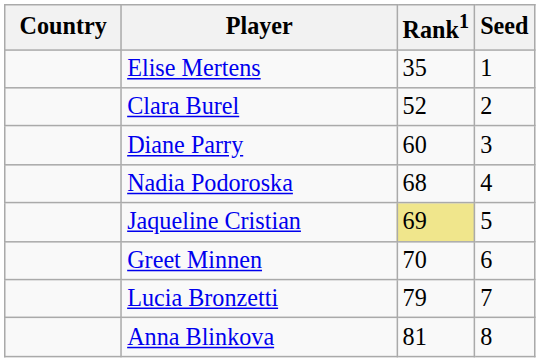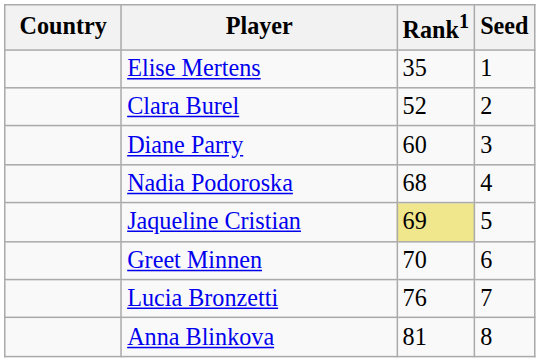 <table class="sortable wikitable">
 <tr>
 <th width="70">Country</th>
 <th width="175">Player</th>
 <th>Rank<sup>1</sup></th>
 <th>Seed</th>
 </tr>
 <tr>
 <td></td>
 <td><a href='#'>Elise Mertens</a></td>
 <td>35</td>
 <td>1</td>
 </tr>
 <tr>
 <td></td>
 <td><a href='#'>Clara Burel</a></td>
 <td>52</td>
 <td>2</td>
 </tr>
 <tr>
 <td></td>
 <td><a href='#'>Diane Parry</a></td>
 <td>60</td>
 <td>3</td>
 </tr>
 <tr>
 <td></td>
 <td><a href='#'>Nadia Podoroska</a></td>
 <td>68</td>
 <td>4</td>
 </tr>
 <tr>
 <td></td>
 <td><a href='#'>Jaqueline Cristian</a></td>
 <td style="background: khaki;">69</td>
 <td>5</td>
 </tr>
 <tr>
 <td></td>
 <td><a href='#'>Greet Minnen</a></td>
 <td>70</td>
 <td>6</td>
 </tr>
 <tr>
 <td></td>
 <td><a href='#'>Lucia Bronzetti</a></td>
-<td>79</td>
+<td>76</td>
 <td>7</td>
 </tr>
 <tr>
 <td></td>
 <td><a href='#'>Anna Blinkova</a></td>
 <td>81</td>
 <td>8</td>
 </tr>
 </table>
